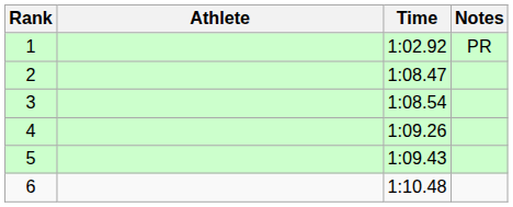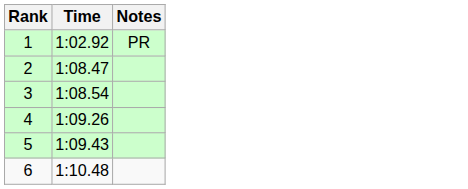 <table class="wikitable" style="text-align:center">
 <tr>
 <th>Rank</th>
-<th Style="width:18em">Athlete</th>
 <th>Time</th>
 <th>Notes</th>
 </tr>
 <tr style="background:#cfc">
 <td>1</td>
-<td style="text-align:left"></td>
 <td>1:02.92</td>
 <td>PR</td>
 </tr>
 <tr style="background:#cfc">
 <td>2</td>
-<td style="text-align:left"></td>
 <td>1:08.47</td>
 <td></td>
 </tr>
 <tr style="background:#cfc">
 <td>3</td>
-<td style="text-align:left"></td>
 <td>1:08.54</td>
 <td></td>
 </tr>
 <tr style="background:#cfc">
 <td>4</td>
-<td style="text-align:left"></td>
 <td>1:09.26</td>
 <td></td>
 </tr>
 <tr style="background:#cfc">
 <td>5</td>
-<td style="text-align:left"></td>
 <td>1:09.43</td>
 <td></td>
 </tr>
 <tr>
 <td>6</td>
-<td style="text-align:left"></td>
 <td>1:10.48</td>
 <td></td>
 </tr>
 </table>
